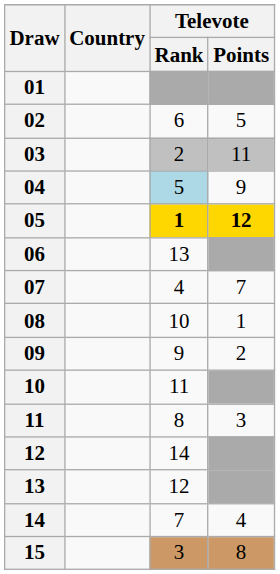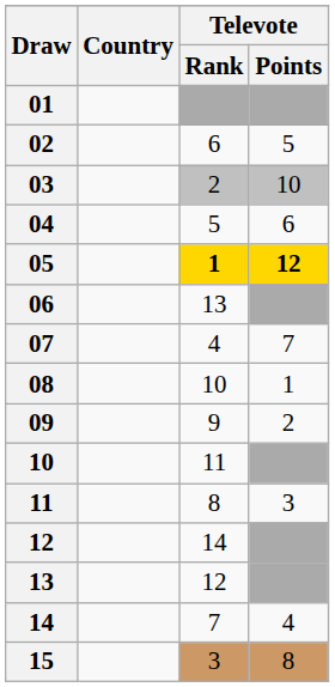 <table class="sortable wikitable collapsible plainrowheaders" style="text-align:center;">
 <tr>
 </tr>
 <tr>
 <th scope="col" rowspan="2">Draw</th>
 <th scope="col" rowspan="2">Country</th>
 <th scope="col" colspan="2">Televote</th>
 </tr>
 <tr>
 <th scope="col">Rank</th>
 <th scope="col" class="unsortable">Points</th>
 </tr>
 <tr class=sortbottom>
 <th scope="row" style="text-align:center;">01</th>
 <td style="text-align:left;"></td>
 <td style="background:#AAAAAA;"></td>
 <td style="background:#AAAAAA;"></td>
 </tr>
 <tr>
 <th scope="row" style="text-align:center;">02</th>
 <td style="text-align:left;"></td>
 <td>6</td>
 <td>5</td>
 </tr>
 <tr>
 <th scope="row" style="text-align:center;">03</th>
 <td style="text-align:left;"></td>
 <td style="background:silver;">2</td>
-<td style="background:silver;">11</td>
+<td style="background:silver;">10</td>
 </tr>
 <tr>
 <th scope="row" style="text-align:center;">04</th>
 <td style="text-align:left;"></td>
-<td style="background: lightblue;">5</td>
-<td>9</td>
+<td>5</td>
+<td>6</td>
 </tr>
 <tr>
 <th scope="row" style="text-align:center;">05</th>
 <td style="text-align:left;"></td>
 <td style="background:gold;"><strong>1</strong></td>
 <td style="background:gold;"><strong>12</strong></td>
 </tr>
 <tr>
 <th scope="row" style="text-align:center;">06</th>
 <td style="text-align:left;"></td>
 <td>13</td>
 <td style="background:#AAAAAA;"></td>
 </tr>
 <tr>
 <th scope="row" style="text-align:center;">07</th>
 <td style="text-align:left;"></td>
 <td>4</td>
 <td>7</td>
 </tr>
 <tr>
 <th scope="row" style="text-align:center;">08</th>
 <td style="text-align:left;"></td>
 <td>10</td>
 <td>1</td>
 </tr>
 <tr>
 <th scope="row" style="text-align:center;">09</th>
 <td style="text-align:left;"></td>
 <td>9</td>
 <td>2</td>
 </tr>
 <tr>
 <th scope="row" style="text-align:center;">10</th>
 <td style="text-align:left;"></td>
 <td>11</td>
 <td style="background:#AAAAAA;"></td>
 </tr>
 <tr>
 <th scope="row" style="text-align:center;">11</th>
 <td style="text-align:left;"></td>
 <td>8</td>
 <td>3</td>
 </tr>
 <tr>
 <th scope="row" style="text-align:center;">12</th>
 <td style="text-align:left;"></td>
 <td>14</td>
 <td style="background:#AAAAAA;"></td>
 </tr>
 <tr>
 <th scope="row" style="text-align:center;">13</th>
 <td style="text-align:left;"></td>
 <td>12</td>
 <td style="background:#AAAAAA;"></td>
 </tr>
 <tr>
 <th scope="row" style="text-align:center;">14</th>
 <td style="text-align:left;"></td>
 <td>7</td>
 <td>4</td>
 </tr>
 <tr>
 <th scope="row" style="text-align:center;">15</th>
 <td style="text-align:left;"></td>
 <td style="background:#CC9966;">3</td>
 <td style="background:#CC9966;">8</td>
 </tr>
 </table>
